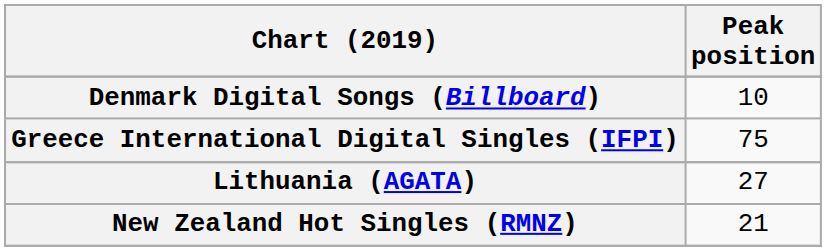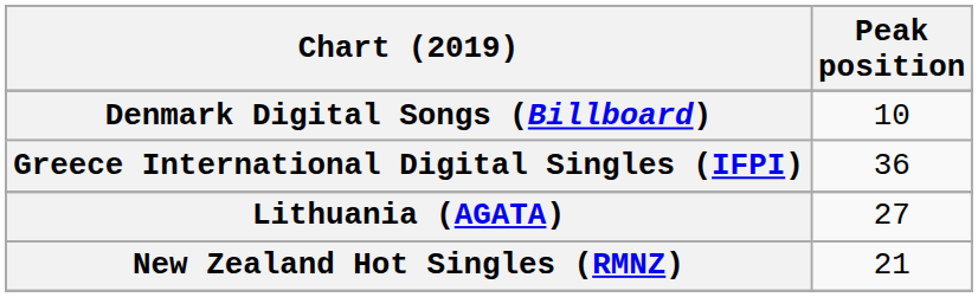 <table class="wikitable sortable plainrowheaders" style="text-align:center">
 <tr>
 <th scope="col">Chart (2019)</th>
 <th scope="col">Peak<br>position</th>
 </tr>
 <tr>
 </tr>
 <tr>
 </tr>
 <tr>
 <th scope="row">Denmark Digital Songs (<em><a href='#'>Billboard</a></em>)</th>
 <td>10</td>
 </tr>
 <tr>
 <th scope="row">Greece International Digital Singles (<a href='#'>IFPI</a>)</th>
-<td>75</td>
+<td>36</td>
 </tr>
 <tr>
 </tr>
 <tr>
 <th scope="row">Lithuania (<a href='#'>AGATA</a>)</th>
 <td>27</td>
 </tr>
 <tr>
 <th scope="row">New Zealand Hot Singles (<a href='#'>RMNZ</a>)</th>
 <td>21</td>
 </tr>
 <tr>
 </tr>
 </table>
